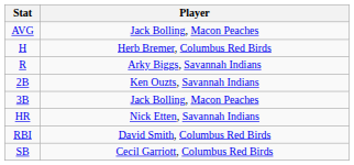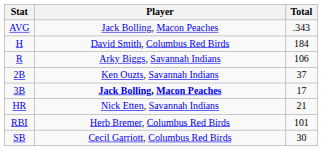 <table class="wikitable" width="40%" style="text-align:center;">
 <tr>
 <th width="5%">Stat</th>
 <th width="60%">Player</th>
+<th width="5%">Total</th>
 </tr>
 <tr>
 <td><a href='#'>AVG</a></td>
 <td><a href='#'>Jack Bolling</a>, <a href='#'>Macon Peaches</a></td>
+<td>.343</td>
 </tr>
 <tr>
 <td><a href='#'>H</a></td>
-<td><a href='#'>Herb Bremer</a>, <a href='#'>Columbus Red Birds</a></td>
+<td><a href='#'>David Smith</a>, <a href='#'>Columbus Red Birds</a></td>
+<td>184</td>
 </tr>
 <tr>
 <td><a href='#'>R</a></td>
 <td><a href='#'>Arky Biggs</a>, <a href='#'>Savannah Indians</a></td>
+<td>106</td>
 </tr>
 <tr>
 <td><a href='#'>2B</a></td>
 <td><a href='#'>Ken Ouzts</a>, <a href='#'>Savannah Indians</a></td>
+<td>37</td>
 </tr>
 <tr>
 <td><a href='#'>3B</a></td>
-<td><a href='#'>Jack Bolling</a>, <a href='#'>Macon Peaches</a></td>
+<td><strong><a href='#'>Jack Bolling</a>, <a href='#'>Macon Peaches</a></strong></td>
+<td>17</td>
 </tr>
 <tr>
 <td><a href='#'>HR</a></td>
 <td><a href='#'>Nick Etten</a>, <a href='#'>Savannah Indians</a></td>
+<td>21</td>
 </tr>
 <tr>
 <td><a href='#'>RBI</a></td>
-<td><a href='#'>David Smith</a>, <a href='#'>Columbus Red Birds</a></td>
+<td><a href='#'>Herb Bremer</a>, <a href='#'>Columbus Red Birds</a></td>
+<td>101</td>
 </tr>
 <tr>
 <td><a href='#'>SB</a></td>
 <td><a href='#'>Cecil Garriott</a>, <a href='#'>Columbus Red Birds</a></td>
+<td>30</td>
 </tr>
 </table>
